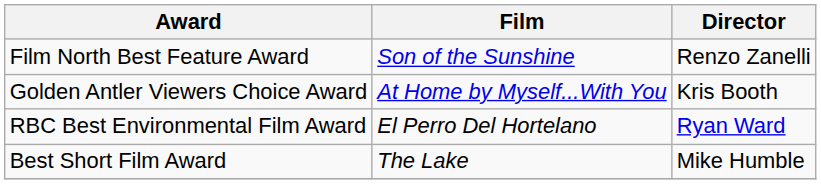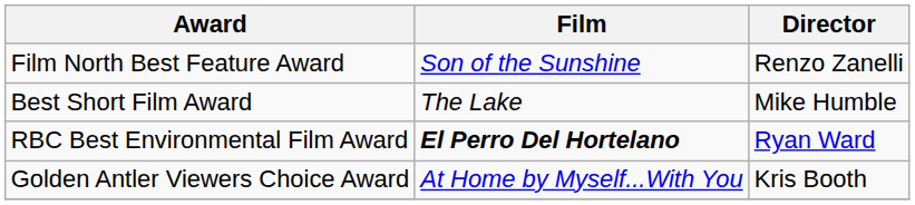 <table class="wikitable">
 <tr>
 <th><strong>Award</strong></th>
 <th><strong>Film</strong></th>
 <th><strong>Director</strong></th>
 </tr>
 <tr>
 <td>Film North Best Feature Award</td>
 <td><em><a href='#'>Son of the Sunshine</a></em></td>
 <td>Renzo Zanelli</td>
 </tr>
 <tr>
+<td>Best Short Film Award</td>
+<td><em>The Lake</em></td>
+<td>Mike Humble</td>
+</tr>
+<tr>
+<td>RBC Best Environmental Film Award</td>
+<td><strong><em>El Perro Del Hortelano</em></strong></td>
+<td><a href='#'>Ryan Ward</a></td>
+</tr>
+<tr>
 <td>Golden Antler Viewers Choice Award</td>
 <td><em><a href='#'>At Home by Myself...With You</a></em></td>
 <td>Kris Booth</td>
 </tr>
 <tr>
-<td>RBC Best Environmental Film Award</td>
-<td><em>El Perro Del Hortelano</em></td>
-<td><a href='#'>Ryan Ward</a></td>
-</tr>
-<tr>
-<td>Best Short Film Award</td>
-<td><em>The Lake</em></td>
-<td>Mike Humble</td>
-</tr>
-<tr>
 </tr>
 </table>
